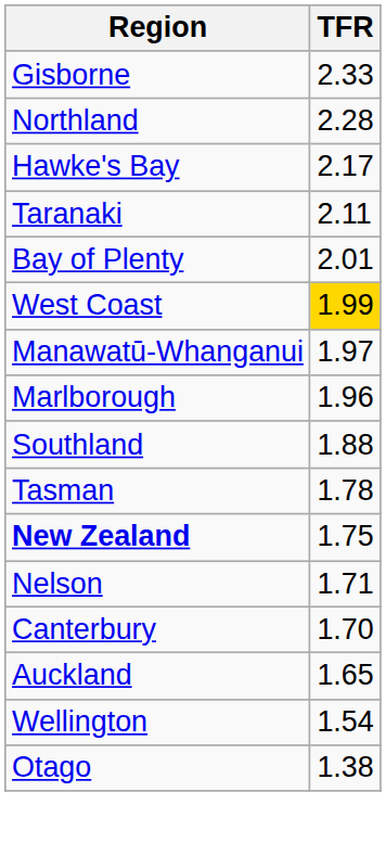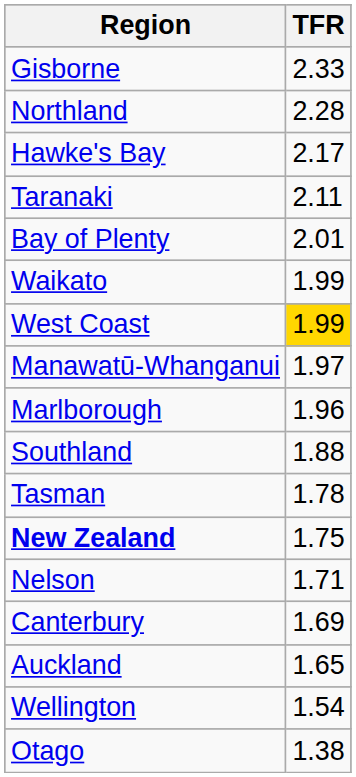 <table class="wikitable">
 <tr>
 <th>Region</th>
 <th>TFR</th>
 </tr>
 <tr>
 <td><a href='#'>Gisborne</a></td>
 <td>2.33</td>
 </tr>
 <tr>
 <td><a href='#'>Northland</a></td>
 <td>2.28</td>
 </tr>
 <tr>
 <td><a href='#'>Hawke's Bay</a></td>
 <td>2.17</td>
 </tr>
 <tr>
 <td><a href='#'>Taranaki</a></td>
 <td>2.11</td>
 </tr>
 <tr>
 <td><a href='#'>Bay of Plenty</a></td>
 <td>2.01</td>
+</tr>
+<tr>
+<td><a href='#'>Waikato</a></td>
+<td>1.99</td>
 </tr>
 <tr>
 <td><a href='#'>West Coast</a></td>
 <td style="background: gold;">1.99</td>
 </tr>
 <tr>
 <td><a href='#'>Manawatū-Whanganui</a></td>
 <td>1.97</td>
 </tr>
 <tr>
 <td><a href='#'>Marlborough</a></td>
 <td>1.96</td>
 </tr>
 <tr>
 <td><a href='#'>Southland</a></td>
 <td>1.88</td>
 </tr>
 <tr>
 <td><a href='#'>Tasman</a></td>
 <td>1.78</td>
 </tr>
 <tr>
 <td><strong><a href='#'>New Zealand</a></strong></td>
 <td>1.75</td>
 </tr>
 <tr>
 <td><a href='#'>Nelson</a></td>
 <td>1.71</td>
 </tr>
 <tr>
 <td><a href='#'>Canterbury</a></td>
-<td>1.70</td>
+<td>1.69</td>
 </tr>
 <tr>
 <td><a href='#'>Auckland</a></td>
 <td>1.65</td>
 </tr>
 <tr>
 <td><a href='#'>Wellington</a></td>
 <td>1.54</td>
 </tr>
 <tr>
 <td><a href='#'>Otago</a></td>
 <td>1.38</td>
 </tr>
 </table>
